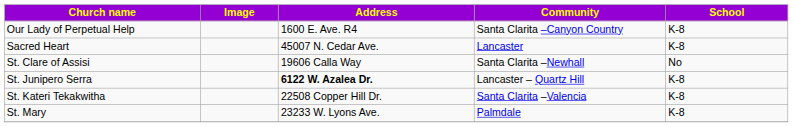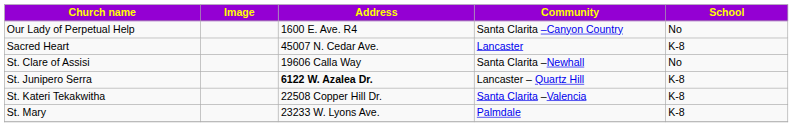 <table class="wikitable sortable" style="width:75%">
 <tr>
 <th style="background:darkviolet; color:yellow;" width="25%"><strong>Church name</strong></th>
 <th style="background:darkviolet; color:yellow;" width="10%"><strong>Image</strong></th>
 <th style="background:darkviolet; color:yellow;" width="25%"><strong>Address</strong></th>
 <th style="background:darkviolet; color:yellow;" width="15"><strong>Community</strong></th>
 <th style="background:darkviolet; color:yellow;" width="25"><strong>School</strong></th>
 </tr>
 <tr>
 <td>Our Lady of Perpetual Help</td>
 <td></td>
 <td>1600 E. Ave. R4<br><small></small></td>
 <td>Santa Clarita <a href='#'>–Canyon Country</a></td>
-<td>K-8</td>
+<td>No</td>
 </tr>
 <tr>
 <td>Sacred Heart</td>
 <td></td>
 <td>45007 N. Cedar Ave.<br><small></small></td>
 <td><a href='#'>Lancaster</a></td>
 <td>K-8</td>
 </tr>
 <tr>
 <td>St. Clare of Assisi</td>
 <td></td>
 <td>19606 Calla Way<br><small></small></td>
 <td>Santa Clarita –<a href='#'>Newhall</a></td>
 <td>No</td>
 </tr>
 <tr>
 <td>St. Junipero Serra</td>
 <td></td>
 <td><strong>6122 W. Azalea Dr.<br><small></small></strong></td>
 <td>Lancaster – <a href='#'>Quartz Hill</a></td>
 <td>K-8</td>
 </tr>
 <tr>
 <td>St. Kateri Tekakwitha</td>
 <td></td>
 <td>22508 Copper Hill Dr.<br><small></small></td>
 <td><a href='#'>Santa Clarita</a> –<a href='#'>Valencia</a></td>
 <td>K-8</td>
 </tr>
 <tr>
 <td>St. Mary</td>
 <td></td>
 <td>23233 W. Lyons Ave.<br><small></small></td>
 <td><a href='#'>Palmdale</a></td>
 <td>K-8</td>
 </tr>
 <tr ->
 </tr>
 </table>
